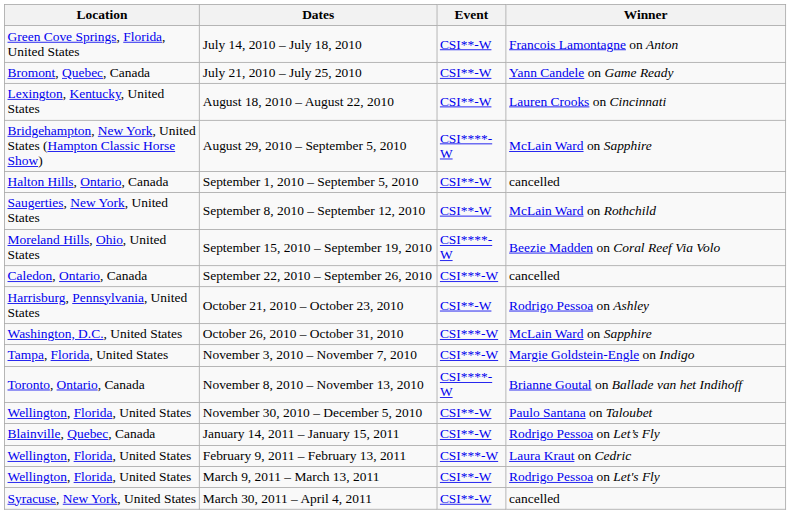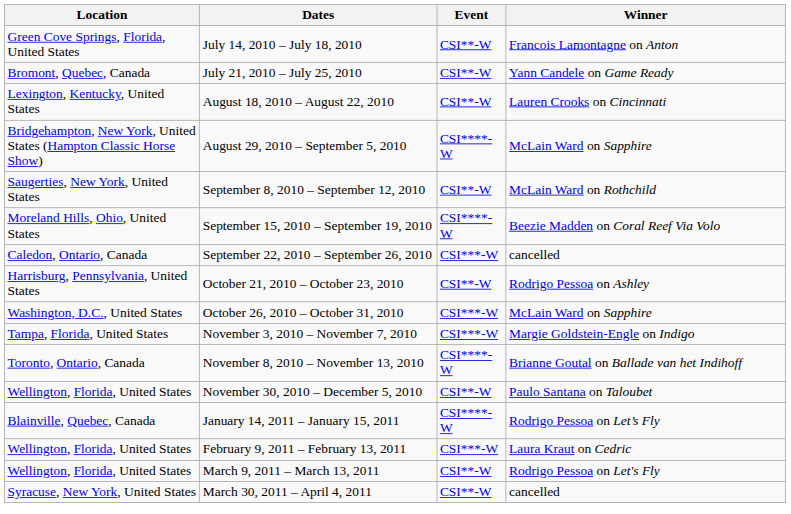 <table class="wikitable">
 <tr>
 <th width=225>Location</th>
 <th width=275>Dates</th>
 <th width=75>Event</th>
 <th width=325>Winner</th>
 </tr>
 <tr>
 <td> <a href='#'>Green Cove Springs</a>, <a href='#'>Florida</a>, United States</td>
 <td>July 14, 2010 – July 18, 2010</td>
 <td><a href='#'>CSI**-W</a></td>
 <td> <a href='#'>Francois Lamontagne</a> on <em>Anton</em></td>
 </tr>
 <tr>
 <td> <a href='#'>Bromont</a>, <a href='#'>Quebec</a>, Canada</td>
 <td>July 21, 2010 – July 25, 2010</td>
 <td><a href='#'>CSI**-W</a></td>
 <td> <a href='#'>Yann Candele</a> on <em>Game Ready</em></td>
 </tr>
 <tr>
 <td> <a href='#'>Lexington</a>, <a href='#'>Kentucky</a>, United States</td>
 <td>August 18, 2010 – August 22, 2010</td>
 <td><a href='#'>CSI**-W</a></td>
 <td> <a href='#'>Lauren Crooks</a> on <em>Cincinnati</em></td>
 </tr>
 <tr>
 <td> <a href='#'>Bridgehampton</a>, <a href='#'>New York</a>, United States (<a href='#'>Hampton Classic Horse Show</a>)</td>
 <td>August 29, 2010 – September 5, 2010</td>
 <td><a href='#'>CSI****-W</a></td>
 <td> <a href='#'>McLain Ward</a> on <em>Sapphire</em></td>
-</tr>
-<tr>
-<td> <a href='#'>Halton Hills</a>, <a href='#'>Ontario</a>, Canada</td>
-<td>September 1, 2010 – September 5, 2010</td>
-<td><a href='#'>CSI**-W</a></td>
-<td>cancelled</td>
 </tr>
 <tr>
 <td> <a href='#'>Saugerties</a>, <a href='#'>New York</a>, United States</td>
 <td>September 8, 2010 – September 12, 2010</td>
 <td><a href='#'>CSI**-W</a></td>
 <td> <a href='#'>McLain Ward</a> on <em>Rothchild</em></td>
 </tr>
 <tr>
 <td> <a href='#'>Moreland Hills</a>, <a href='#'>Ohio</a>, United States</td>
 <td>September 15, 2010 – September 19, 2010</td>
 <td><a href='#'>CSI****-W</a></td>
 <td> <a href='#'>Beezie Madden</a> on <em>Coral Reef Via Volo</em></td>
 </tr>
 <tr>
 <td> <a href='#'>Caledon</a>, <a href='#'>Ontario</a>, Canada</td>
 <td>September 22, 2010 – September 26, 2010</td>
 <td><a href='#'>CSI***-W</a></td>
 <td>cancelled</td>
 </tr>
 <tr>
 <td> <a href='#'>Harrisburg</a>, <a href='#'>Pennsylvania</a>, United States</td>
 <td>October 21, 2010 – October 23, 2010</td>
 <td><a href='#'>CSI**-W</a></td>
 <td> <a href='#'>Rodrigo Pessoa</a> on <em>Ashley</em></td>
 </tr>
 <tr>
 <td> <a href='#'>Washington, D.C.</a>, United States</td>
 <td>October 26, 2010 – October 31, 2010</td>
 <td><a href='#'>CSI***-W</a></td>
 <td> <a href='#'>McLain Ward</a> on <em>Sapphire</em></td>
 </tr>
 <tr>
 <td> <a href='#'>Tampa</a>, <a href='#'>Florida</a>, United States</td>
 <td>November 3, 2010 – November 7, 2010</td>
 <td><a href='#'>CSI***-W</a></td>
 <td> <a href='#'>Margie Goldstein-Engle</a> on <em>Indigo</em></td>
 </tr>
 <tr>
 <td> <a href='#'>Toronto</a>, <a href='#'>Ontario</a>, Canada</td>
 <td>November 8, 2010 – November 13, 2010</td>
 <td><a href='#'>CSI****-W</a></td>
 <td> <a href='#'>Brianne Goutal</a> on <em>Ballade van het Indihoff</em></td>
 </tr>
 <tr>
 <td> <a href='#'>Wellington</a>, <a href='#'>Florida</a>, United States</td>
 <td>November 30, 2010 – December 5, 2010</td>
 <td><a href='#'>CSI**-W</a></td>
 <td> <a href='#'>Paulo Santana</a> on <em>Taloubet</em></td>
 </tr>
 <tr>
 <td> <a href='#'>Blainville</a>, <a href='#'>Quebec</a>, Canada</td>
 <td>January 14, 2011 – January 15, 2011</td>
-<td><a href='#'>CSI**-W</a></td>
+<td><a href='#'>CSI****-W</a></td>
 <td> <a href='#'>Rodrigo Pessoa</a> on <em>Let’s Fly</em></td>
 </tr>
 <tr>
 <td> <a href='#'>Wellington</a>, <a href='#'>Florida</a>, United States</td>
 <td>February 9, 2011 – February 13, 2011</td>
 <td><a href='#'>CSI***-W</a></td>
 <td> <a href='#'>Laura Kraut</a> on <em>Cedric</em></td>
 </tr>
 <tr>
 <td> <a href='#'>Wellington</a>, <a href='#'>Florida</a>, United States</td>
 <td>March 9, 2011 – March 13, 2011</td>
 <td><a href='#'>CSI**-W</a></td>
 <td> <a href='#'>Rodrigo Pessoa</a> on <em>Let's Fly</em></td>
 </tr>
 <tr>
 <td> <a href='#'>Syracuse</a>, <a href='#'>New York</a>, United States</td>
 <td>March 30, 2011 – April 4, 2011</td>
 <td><a href='#'>CSI**-W</a></td>
 <td>cancelled</td>
 </tr>
 </table>
